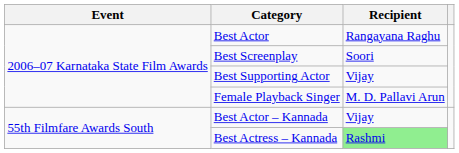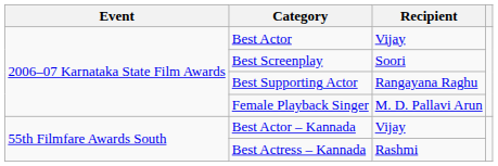 <table class="wikitable">
 <tr>
 <th>Event</th>
 <th>Category</th>
 <th>Recipient</th>
 <th></th>
 </tr>
 <tr>
 <td rowspan="4"><a href='#'>2006–07 Karnataka State Film Awards</a></td>
 <td><a href='#'>Best Actor</a></td>
-<td><a href='#'>Rangayana Raghu</a></td>
+<td><a href='#'>Vijay</a></td>
 <td rowspan="4"></td>
 </tr>
 <tr>
 <td><a href='#'>Best Screenplay</a></td>
 <td><a href='#'>Soori</a></td>
 </tr>
 <tr>
 <td><a href='#'>Best Supporting Actor</a></td>
-<td><a href='#'>Vijay</a></td>
+<td><a href='#'>Rangayana Raghu</a></td>
 </tr>
 <tr>
 <td><a href='#'>Female Playback Singer</a></td>
 <td><a href='#'>M. D. Pallavi Arun</a></td>
 </tr>
 <tr>
 <td rowspan="2"><a href='#'>55th Filmfare Awards South</a></td>
 <td><a href='#'>Best Actor – Kannada</a></td>
 <td><a href='#'>Vijay</a></td>
 <td rowspan="2"></td>
 </tr>
 <tr>
 <td><a href='#'>Best Actress – Kannada</a></td>
-<td style="background: lightgreen;"><a href='#'>Rashmi</a></td>
+<td><a href='#'>Rashmi</a></td>
 </tr>
 </table>
